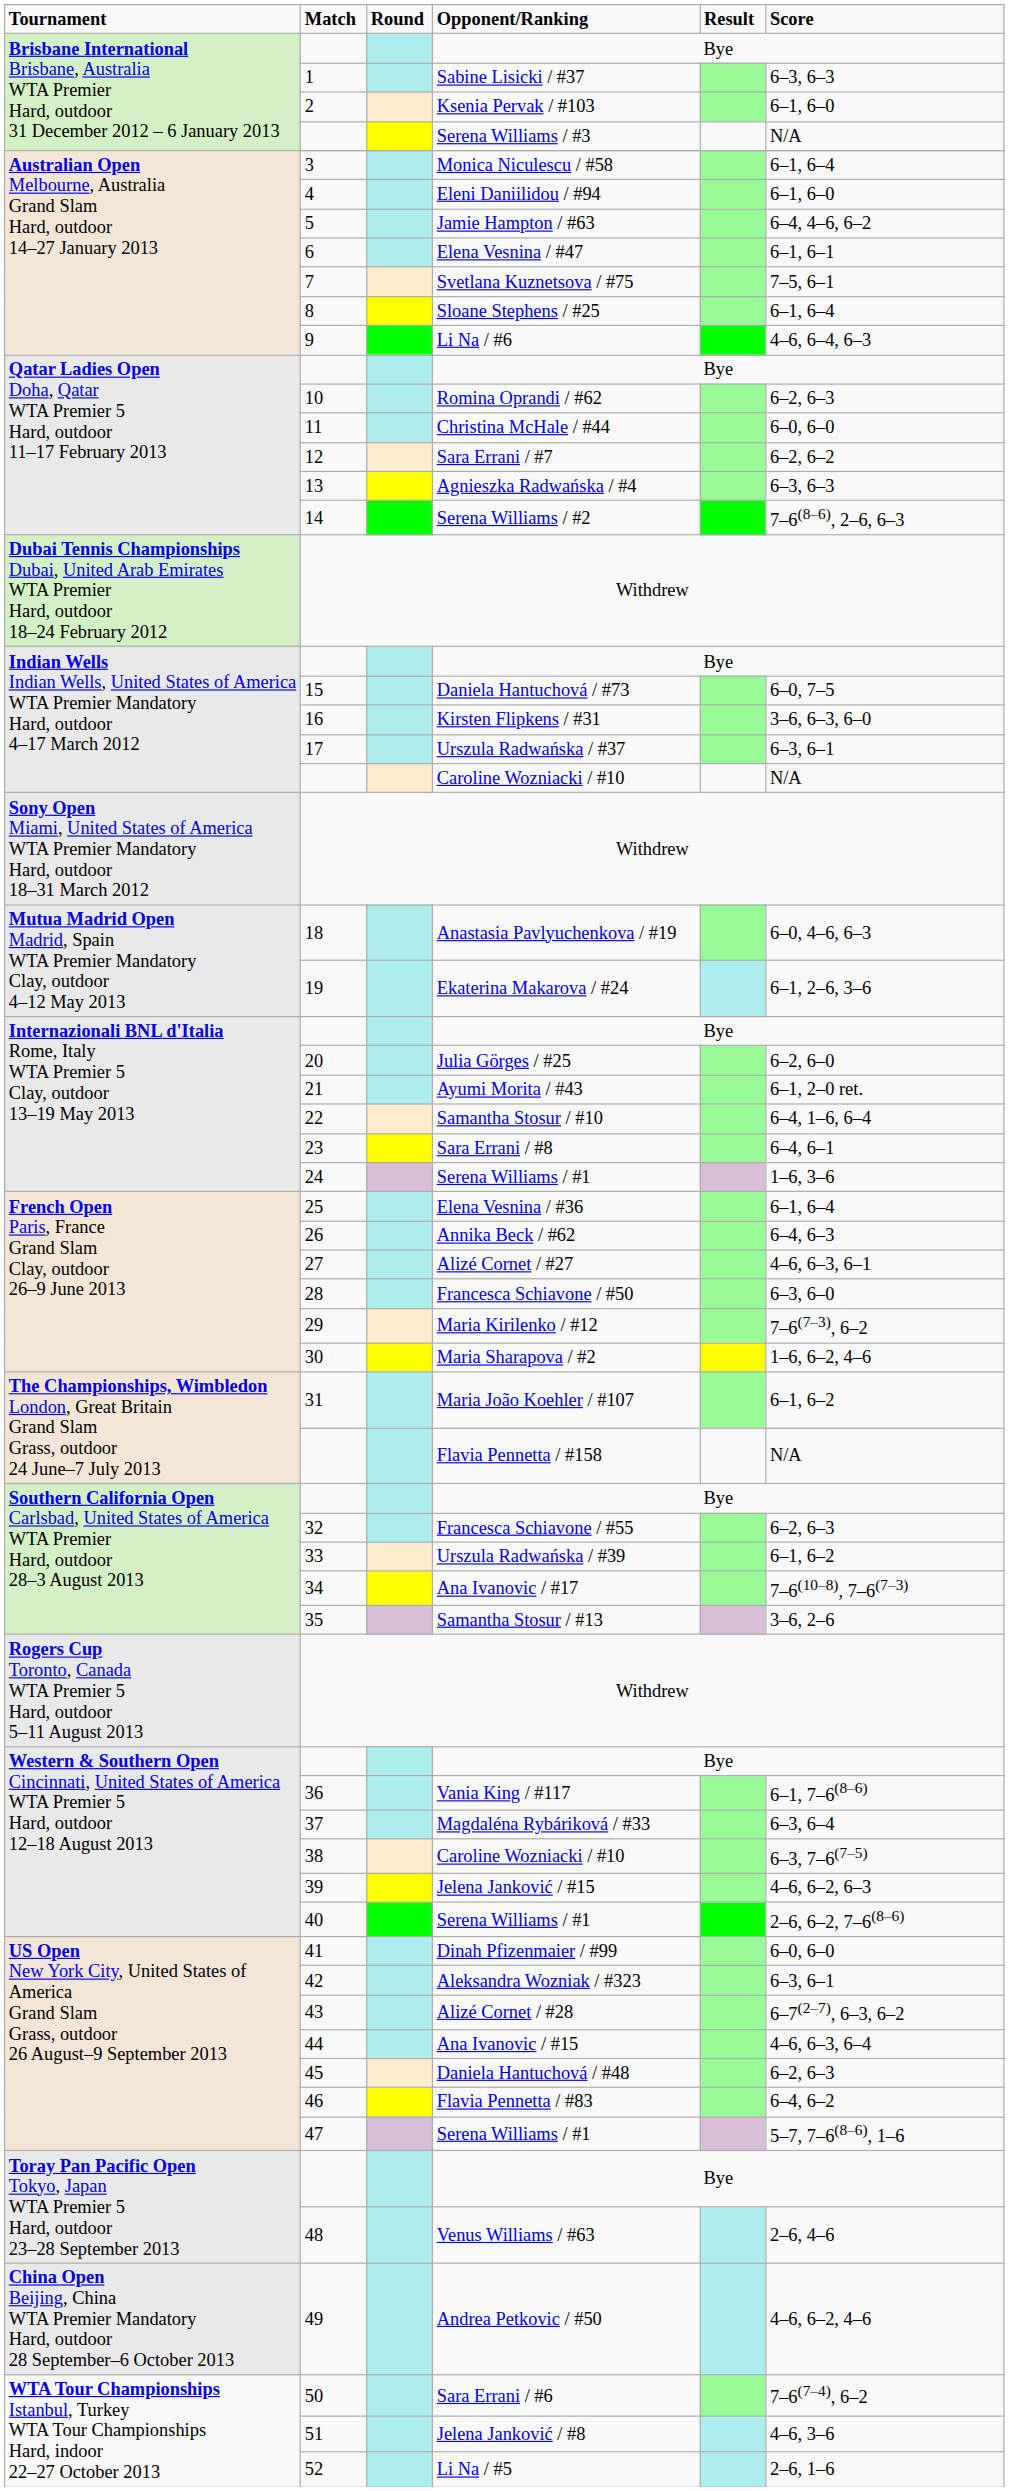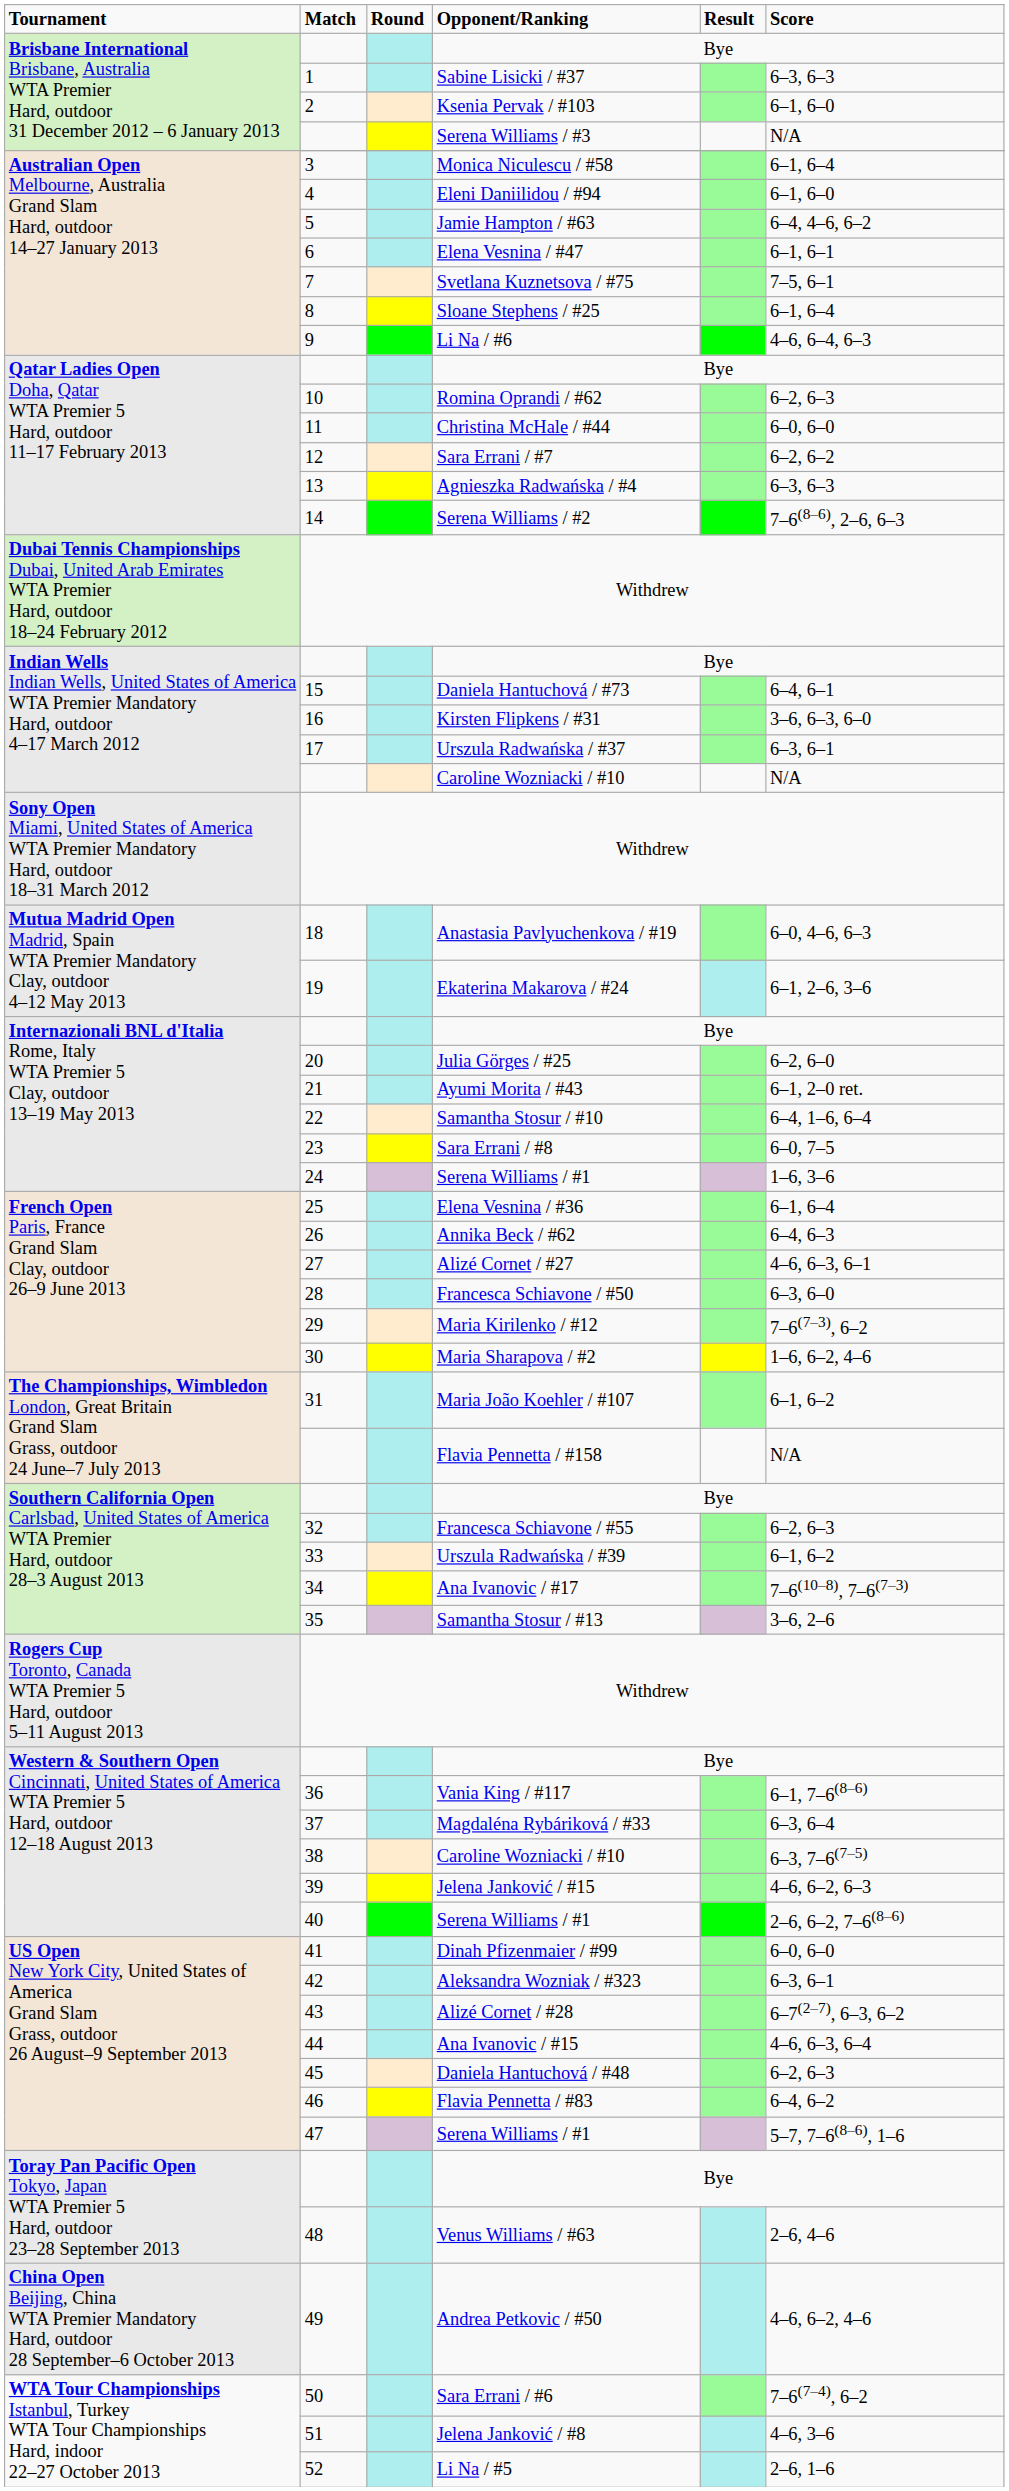 <table class="wikitable">
 <tr style="font-weight:bold">
 <td style="width:250px;">Tournament</td>
 <td style="width:50px;">Match</td>
 <td style="width:50px;">Round</td>
 <td style="width:225px;">Opponent/Ranking</td>
 <td style="width:50px;">Result</td>
 <td style="width:200px;">Score</td>
 </tr>
 <tr>
 <td rowspan="4" style="background:#d4f1c5; text-align:left; vertical-align:top;"><strong><a href='#'>Brisbane International</a></strong><br><a href='#'>Brisbane</a>, <a href='#'>Australia</a><br>WTA Premier<br>Hard, outdoor<br>31 December 2012 – 6 January 2013</td>
 <td></td>
 <td style="background:#afeeee;"></td>
 <td colspan="5" align="center">Bye</td>
 </tr>
 <tr>
 <td>1</td>
 <td style="background:#afeeee;"></td>
 <td> <a href='#'>Sabine Lisicki</a> / #37</td>
 <td bgcolor="#98FB98"></td>
 <td>6–3, 6–3</td>
 </tr>
 <tr>
 <td>2</td>
 <td style="background:#ffebcd;"></td>
 <td> <a href='#'>Ksenia Pervak</a> / #103</td>
 <td bgcolor="#98FB98"></td>
 <td>6–1, 6–0</td>
 </tr>
 <tr>
 <td></td>
 <td style="background:yellow;"></td>
 <td> <a href='#'>Serena Williams</a> / #3</td>
 <td></td>
 <td>N/A</td>
 </tr>
 <tr>
 <td rowspan="8" style="background:#f3e6d7; text-align:left; vertical-align:top;"><strong><a href='#'>Australian Open</a></strong><br><a href='#'>Melbourne</a>, Australia<br>Grand Slam<br>Hard, outdoor<br>14–27 January 2013</td>
 </tr>
 <tr>
 <td>3</td>
 <td style="background:#afeeee;"></td>
 <td> <a href='#'>Monica Niculescu</a> / #58</td>
 <td bgcolor="#98FB98"></td>
 <td>6–1, 6–4</td>
 </tr>
 <tr>
 <td>4</td>
 <td style="background:#afeeee;"></td>
 <td> <a href='#'>Eleni Daniilidou</a> / #94</td>
 <td bgcolor="#98FB98"></td>
 <td>6–1, 6–0</td>
 </tr>
 <tr>
 <td>5</td>
 <td style="background:#afeeee;"></td>
 <td> <a href='#'>Jamie Hampton</a> / #63</td>
 <td bgcolor="#98FB98"></td>
 <td>6–4, 4–6, 6–2</td>
 </tr>
 <tr>
 <td>6</td>
 <td style="background:#afeeee;"></td>
 <td> <a href='#'>Elena Vesnina</a> / #47</td>
 <td bgcolor="#98FB98"></td>
 <td>6–1, 6–1</td>
 </tr>
 <tr>
 <td>7</td>
 <td style="background:#ffebcd;"></td>
 <td> <a href='#'>Svetlana Kuznetsova</a> / #75</td>
 <td bgcolor="#98FB98"></td>
 <td>7–5, 6–1</td>
 </tr>
 <tr>
 <td>8</td>
 <td style="background:yellow;"></td>
 <td> <a href='#'>Sloane Stephens</a> / #25</td>
 <td bgcolor="#98FB98"></td>
 <td>6–1, 6–4</td>
 </tr>
 <tr>
 <td>9</td>
 <td style="background:lime;"></td>
 <td> <a href='#'>Li Na</a> / #6</td>
 <td bgcolor="lime"></td>
 <td>4–6, 6–4, 6–3</td>
 </tr>
 <tr>
 <td rowspan="6" style="background:#e9e9e9; text-align:left; vertical-align:top;"><strong><a href='#'>Qatar Ladies Open</a></strong><br><a href='#'>Doha</a>, <a href='#'>Qatar</a><br>WTA Premier 5<br>Hard, outdoor<br>11–17 February 2013</td>
 <td></td>
 <td style="background:#afeeee;"></td>
 <td colspan="5" align="center">Bye</td>
 </tr>
 <tr>
 <td>10</td>
 <td style="background:#afeeee;"></td>
 <td> <a href='#'>Romina Oprandi</a> / #62</td>
 <td bgcolor="#98FB98"></td>
 <td>6–2, 6–3</td>
 </tr>
 <tr>
 <td>11</td>
 <td style="background:#afeeee;"></td>
 <td> <a href='#'>Christina McHale</a> / #44</td>
 <td bgcolor="#98FB98"></td>
 <td>6–0, 6–0</td>
 </tr>
 <tr>
 <td>12</td>
 <td style="background:#ffebcd;"></td>
 <td> <a href='#'>Sara Errani</a> / #7</td>
 <td bgcolor="#98FB98"></td>
 <td>6–2, 6–2</td>
 </tr>
 <tr>
 <td>13</td>
 <td style="background:yellow;"></td>
 <td> <a href='#'>Agnieszka Radwańska</a> / #4</td>
 <td bgcolor="#98FB98"></td>
 <td>6–3, 6–3</td>
 </tr>
 <tr>
 <td>14</td>
 <td style="background:lime;"></td>
 <td> <a href='#'>Serena Williams</a> / #2</td>
 <td bgcolor="lime"></td>
 <td>7–6<sup>(8–6)</sup>, 2–6, 6–3</td>
 </tr>
 <tr>
 <td rowspan="1" style="background:#d4f1c5; text-align:left; vertical-align:top;"><strong><a href='#'>Dubai Tennis Championships</a></strong><br><a href='#'>Dubai</a>, <a href='#'>United Arab Emirates</a><br>WTA Premier<br>Hard, outdoor<br>18–24 February 2012</td>
 <td colspan="6" align="center">Withdrew</td>
 </tr>
 <tr>
 <td rowspan="5" style="background:#e9e9e9; text-align:left; vertical-align:top;"><strong><a href='#'>Indian Wells</a></strong><br><a href='#'>Indian Wells</a>, <a href='#'>United States of America</a><br>WTA Premier Mandatory<br>Hard, outdoor<br>4–17 March 2012</td>
 <td></td>
 <td style="background:#afeeee;"></td>
 <td colspan="5" align="center">Bye</td>
 </tr>
 <tr>
 <td>15</td>
 <td style="background:#afeeee;"></td>
 <td> <a href='#'>Daniela Hantuchová</a> / #73</td>
 <td bgcolor="#98FB98"></td>
-<td>6–0, 7–5</td>
+<td>6–4, 6–1</td>
 </tr>
 <tr>
 <td>16</td>
 <td style="background:#afeeee;"></td>
 <td> <a href='#'>Kirsten Flipkens</a> / #31</td>
 <td bgcolor="#98FB98"></td>
 <td>3–6, 6–3, 6–0</td>
 </tr>
 <tr>
 <td>17</td>
 <td style="background:#afeeee;"></td>
 <td> <a href='#'>Urszula Radwańska</a> / #37</td>
 <td bgcolor="#98FB98"></td>
 <td>6–3, 6–1</td>
 </tr>
 <tr>
 <td></td>
 <td style="background:#ffebcd;"></td>
 <td> <a href='#'>Caroline Wozniacki</a> / #10</td>
 <td></td>
 <td>N/A</td>
 </tr>
 <tr>
 <td rowspan="1" style="background:#e9e9e9; text-align:left; vertical-align:top;"><strong><a href='#'>Sony Open</a></strong><br><a href='#'>Miami</a>, <a href='#'>United States of America</a><br>WTA Premier Mandatory<br>Hard, outdoor<br>18–31 March 2012</td>
 <td colspan="6" align="center">Withdrew</td>
 </tr>
 <tr>
 <td rowspan="2" style="background:#e9e9e9; text-align:left; vertical-align:top;"><strong><a href='#'>Mutua Madrid Open</a></strong><br><a href='#'>Madrid</a>, Spain<br>WTA Premier Mandatory<br>Clay, outdoor<br>4–12 May 2013</td>
 <td>18</td>
 <td style="background:#afeeee;"></td>
 <td> <a href='#'>Anastasia Pavlyuchenkova</a> / #19</td>
 <td bgcolor="#98FB98"></td>
 <td>6–0, 4–6, 6–3</td>
 </tr>
 <tr>
 <td>19</td>
 <td style="background:#afeeee;"></td>
 <td> <a href='#'>Ekaterina Makarova</a> / #24</td>
 <td style="background:#afeeee;"></td>
 <td>6–1, 2–6, 3–6</td>
 </tr>
 <tr>
 <td rowspan="6" style="background:#e9e9e9; text-align:left; vertical-align:top;"><strong><a href='#'>Internazionali BNL d'Italia</a></strong><br>Rome, Italy<br>WTA Premier 5<br>Clay, outdoor<br>13–19 May 2013</td>
 <td></td>
 <td style="background:#afeeee;"></td>
 <td colspan="5" align="center">Bye</td>
 </tr>
 <tr>
 <td>20</td>
 <td style="background:#afeeee;"></td>
 <td> <a href='#'>Julia Görges</a> / #25</td>
 <td bgcolor="#98FB98"></td>
 <td>6–2, 6–0</td>
 </tr>
 <tr>
 <td>21</td>
 <td style="background:#afeeee;"></td>
 <td> <a href='#'>Ayumi Morita</a> / #43</td>
 <td bgcolor="#98FB98"></td>
 <td>6–1, 2–0 ret.</td>
 </tr>
 <tr>
 <td>22</td>
 <td style="background:#ffebcd;"></td>
 <td> <a href='#'>Samantha Stosur</a> / #10</td>
 <td bgcolor="#98FB98"></td>
 <td>6–4, 1–6, 6–4</td>
 </tr>
 <tr>
 <td>23</td>
 <td style="background:yellow;"></td>
 <td> <a href='#'>Sara Errani</a> / #8</td>
 <td bgcolor="#98FB98"></td>
-<td>6–4, 6–1</td>
+<td>6–0, 7–5</td>
 </tr>
 <tr>
 <td>24</td>
 <td style="background:thistle;"></td>
 <td> <a href='#'>Serena Williams</a> / #1</td>
 <td style="background:thistle;"></td>
 <td>1–6, 3–6</td>
 </tr>
 <tr>
 <td rowspan="6" style="background:#f3e6d7; text-align:left; vertical-align:top;"><strong><a href='#'>French Open</a></strong><br><a href='#'>Paris</a>, France<br>Grand Slam<br>Clay, outdoor<br>26–9 June 2013</td>
 <td>25</td>
 <td style="background:#afeeee;"></td>
 <td> <a href='#'>Elena Vesnina</a> / #36</td>
 <td bgcolor="#98FB98"></td>
 <td>6–1, 6–4</td>
 </tr>
 <tr>
 <td>26</td>
 <td style="background:#afeeee;"></td>
 <td> <a href='#'>Annika Beck</a> / #62</td>
 <td bgcolor="#98FB98"></td>
 <td>6–4, 6–3</td>
 </tr>
 <tr>
 <td>27</td>
 <td style="background:#afeeee;"></td>
 <td> <a href='#'>Alizé Cornet</a> / #27</td>
 <td bgcolor="#98FB98"></td>
 <td>4–6, 6–3, 6–1</td>
 </tr>
 <tr>
 <td>28</td>
 <td style="background:#afeeee;"></td>
 <td> <a href='#'>Francesca Schiavone</a> / #50</td>
 <td bgcolor="#98FB98"></td>
 <td>6–3, 6–0</td>
 </tr>
 <tr>
 <td>29</td>
 <td style="background:#ffebcd;"></td>
 <td> <a href='#'>Maria Kirilenko</a> / #12</td>
 <td bgcolor="#98FB98"></td>
 <td>7–6<sup>(7–3)</sup>, 6–2</td>
 </tr>
 <tr>
 <td>30</td>
 <td style="background:yellow;"></td>
 <td> <a href='#'>Maria Sharapova</a> / #2</td>
 <td style="background:yellow;"></td>
 <td>1–6, 6–2, 4–6</td>
 </tr>
 <tr>
 <td rowspan="2" style="background:#f3e6d7; text-align:left; vertical-align:top;"><strong><a href='#'>The Championships, Wimbledon</a></strong><br><a href='#'>London</a>, Great Britain<br>Grand Slam<br>Grass, outdoor<br>24 June–7 July 2013</td>
 <td>31</td>
 <td style="background:#afeeee;"></td>
 <td> <a href='#'>Maria João Koehler</a> / #107</td>
 <td bgcolor="#98FB98"></td>
 <td>6–1, 6–2</td>
 </tr>
 <tr>
 <td></td>
 <td style="background:#afeeee;"></td>
 <td> <a href='#'>Flavia Pennetta</a> / #158</td>
 <td></td>
 <td>N/A</td>
 </tr>
 <tr>
 <td rowspan="5" style="background:#d4f1c5; text-align:left; vertical-align:top;"><strong><a href='#'>Southern California Open</a></strong><br><a href='#'>Carlsbad</a>, <a href='#'>United States of America</a><br>WTA Premier<br>Hard, outdoor<br>28–3 August 2013</td>
 <td></td>
 <td style="background:#afeeee;"></td>
 <td colspan="5" align="center">Bye</td>
 </tr>
 <tr>
 <td>32</td>
 <td style="background:#afeeee;"></td>
 <td> <a href='#'>Francesca Schiavone</a> / #55</td>
 <td bgcolor="#98FB98"></td>
 <td>6–2, 6–3</td>
 </tr>
 <tr>
 <td>33</td>
 <td style="background:#ffebcd;"></td>
 <td> <a href='#'>Urszula Radwańska</a> / #39</td>
 <td bgcolor="#98FB98"></td>
 <td>6–1, 6–2</td>
 </tr>
 <tr>
 <td>34</td>
 <td style="background:yellow;"></td>
 <td> <a href='#'>Ana Ivanovic</a> / #17</td>
 <td bgcolor="#98FB98"></td>
 <td>7–6<sup>(10–8)</sup>, 7–6<sup>(7–3)</sup></td>
 </tr>
 <tr>
 <td>35</td>
 <td style="background:thistle;"></td>
 <td> <a href='#'>Samantha Stosur</a> / #13</td>
 <td style="background:thistle;"></td>
 <td>3–6, 2–6</td>
 </tr>
 <tr>
 <td rowspan="1" style="background:#e9e9e9; text-align:left; vertical-align:top;"><strong><a href='#'>Rogers Cup</a></strong><br><a href='#'>Toronto</a>, <a href='#'>Canada</a><br>WTA Premier 5<br>Hard, outdoor<br>5–11 August 2013</td>
 <td colspan="6" align="center">Withdrew</td>
 </tr>
 <tr>
 <td rowspan="6" style="background:#e9e9e9; text-align:left; vertical-align:top;"><strong><a href='#'>Western & Southern Open</a></strong><br><a href='#'>Cincinnati</a>, <a href='#'>United States of America</a><br>WTA Premier 5<br>Hard, outdoor<br>12–18 August 2013</td>
 <td></td>
 <td style="background:#afeeee;"></td>
 <td colspan="5" align="center">Bye</td>
 </tr>
 <tr>
 <td>36</td>
 <td style="background:#afeeee;"></td>
 <td> <a href='#'>Vania King</a> / #117</td>
 <td bgcolor="#98FB98"></td>
 <td>6–1, 7–6<sup>(8–6)</sup></td>
 </tr>
 <tr>
 <td>37</td>
 <td style="background:#afeeee;"></td>
 <td> <a href='#'>Magdaléna Rybáriková</a> / #33</td>
 <td bgcolor="#98FB98"></td>
 <td>6–3, 6–4</td>
 </tr>
 <tr>
 <td>38</td>
 <td style="background:#ffebcd;"></td>
 <td> <a href='#'>Caroline Wozniacki</a> / #10</td>
 <td bgcolor="#98FB98"></td>
 <td>6–3, 7–6<sup>(7–5)</sup></td>
 </tr>
 <tr>
 <td>39</td>
 <td style="background:yellow;"></td>
 <td> <a href='#'>Jelena Janković</a> / #15</td>
 <td bgcolor="#98FB98"></td>
 <td>4–6, 6–2, 6–3</td>
 </tr>
 <tr>
 <td>40</td>
 <td style="background:lime;"></td>
 <td> <a href='#'>Serena Williams</a> / #1</td>
 <td bgcolor="lime"></td>
 <td>2–6, 6–2, 7–6<sup>(8–6)</sup></td>
 </tr>
 <tr>
 <td rowspan="7" style="background:#f3e6d7; text-align:left; vertical-align:top;"><strong><a href='#'>US Open</a></strong><br><a href='#'>New York City</a>, United States of America<br>Grand Slam<br>Grass, outdoor<br>26 August–9 September 2013</td>
 <td>41</td>
 <td style="background:#afeeee;"></td>
 <td> <a href='#'>Dinah Pfizenmaier</a> / #99</td>
 <td bgcolor="#98FB98"></td>
 <td>6–0, 6–0</td>
 </tr>
 <tr>
 <td>42</td>
 <td style="background:#afeeee;"></td>
 <td> <a href='#'>Aleksandra Wozniak</a> / #323</td>
 <td bgcolor="#98FB98"></td>
 <td>6–3, 6–1</td>
 </tr>
 <tr>
 <td>43</td>
 <td style="background:#afeeee;"></td>
 <td> <a href='#'>Alizé Cornet</a> / #28</td>
 <td bgcolor="#98FB98"></td>
 <td>6–7<sup>(2–7)</sup>, 6–3, 6–2</td>
 </tr>
 <tr>
 <td>44</td>
 <td style="background:#afeeee;"></td>
 <td> <a href='#'>Ana Ivanovic</a> / #15</td>
 <td bgcolor="#98FB98"></td>
 <td>4–6, 6–3, 6–4</td>
 </tr>
 <tr>
 <td>45</td>
 <td style="background:#ffebcd;"></td>
 <td> <a href='#'>Daniela Hantuchová</a> / #48</td>
 <td bgcolor="#98FB98"></td>
 <td>6–2, 6–3</td>
 </tr>
 <tr>
 <td>46</td>
 <td style="background:yellow;"></td>
 <td> <a href='#'>Flavia Pennetta</a> / #83</td>
 <td bgcolor="#98FB98"></td>
 <td>6–4, 6–2</td>
 </tr>
 <tr>
 <td>47</td>
 <td style="background:thistle;"></td>
 <td> <a href='#'>Serena Williams</a> / #1</td>
 <td style="background:thistle;"></td>
 <td>5–7, 7–6<sup>(8–6)</sup>, 1–6</td>
 </tr>
 <tr>
 <td rowspan="2" style="background:#e9e9e9; text-align:left; vertical-align:top;"><strong><a href='#'>Toray Pan Pacific Open</a></strong><br><a href='#'>Tokyo</a>, <a href='#'>Japan</a><br>WTA Premier 5<br>Hard, outdoor<br>23–28 September 2013</td>
 <td></td>
 <td style="background:#afeeee;"></td>
 <td colspan="5" align="center">Bye</td>
 </tr>
 <tr>
 <td>48</td>
 <td style="background:#afeeee;"></td>
 <td> <a href='#'>Venus Williams</a> / #63</td>
 <td style="background:#afeeee;"></td>
 <td>2–6, 4–6</td>
 </tr>
 <tr>
 <td rowspan="1" style="background:#e9e9e9; text-align:left; vertical-align:top;"><strong><a href='#'>China Open</a></strong><br><a href='#'>Beijing</a>, China<br>WTA Premier Mandatory<br>Hard, outdoor<br>28 September–6 October 2013</td>
 <td>49</td>
 <td style="background:#afeeee;"></td>
 <td> <a href='#'>Andrea Petkovic</a> / #50</td>
 <td style="background:#afeeee;"></td>
 <td>4–6, 6–2, 4–6</td>
 </tr>
 <tr>
 <td rowspan="3" style="background:#fffcc; text-align:left; vertical-align:top;"><strong><a href='#'>WTA Tour Championships</a></strong><br><a href='#'>Istanbul</a>, Turkey<br>WTA Tour Championships<br>Hard, indoor<br>22–27 October 2013</td>
 <td>50</td>
 <td style="background:#afeeee;"></td>
 <td> <a href='#'>Sara Errani</a> / #6</td>
 <td bgcolor="#98FB98"></td>
 <td>7–6<sup>(7–4)</sup>, 6–2</td>
 </tr>
 <tr>
 <td>51</td>
 <td style="background:#afeeee;"></td>
 <td> <a href='#'>Jelena Janković</a> / #8</td>
 <td style="background:#afeeee;"></td>
 <td>4–6, 3–6</td>
 </tr>
 <tr>
 <td>52</td>
 <td style="background:#afeeee;"></td>
 <td> <a href='#'>Li Na</a> / #5</td>
 <td style="background:#afeeee;"></td>
 <td>2–6, 1–6</td>
 </tr>
 <tr>
 </tr>
 </table>
